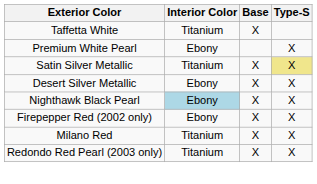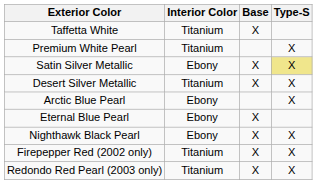 <table class="wikitable" Style="text-align:center">
 <tr>
 <th>Exterior Color</th>
 <th>Interior Color</th>
 <th>Base</th>
 <th>Type-S</th>
 </tr>
 <tr>
 <td>Taffetta White</td>
 <td>Titanium</td>
 <td>X</td>
 <td></td>
 </tr>
 <tr>
 <td>Premium White Pearl</td>
+<td>Titanium</td>
+<td></td>
+<td>X</td>
+</tr>
+<tr>
+<td>Satin Silver Metallic</td>
+<td>Ebony</td>
+<td>X</td>
+<td style="background: khaki;">X</td>
+</tr>
+<tr>
+<td>Desert Silver Metallic</td>
+<td>Titanium</td>
+<td>X</td>
+<td>X</td>
+</tr>
+<tr>
+<td>Arctic Blue Pearl</td>
 <td>Ebony</td>
 <td></td>
 <td>X</td>
 </tr>
 <tr>
-<td>Satin Silver Metallic</td>
-<td>Titanium</td>
+<td>Eternal Blue Pearl</td>
+<td>Ebony</td>
 <td>X</td>
-<td style="background: khaki;">X</td>
+<td></td>
 </tr>
 <tr>
-<td>Desert Silver Metallic</td>
+<td>Nighthawk Black Pearl</td>
 <td>Ebony</td>
 <td>X</td>
 <td>X</td>
 </tr>
 <tr>
-<td>Nighthawk Black Pearl</td>
-<td style="background: lightblue;">Ebony</td>
-<td>X</td>
-<td>X</td>
-</tr>
-<tr>
 <td>Firepepper Red (2002 only)</td>
-<td>Ebony</td>
-<td>X</td>
-<td>X</td>
-</tr>
-<tr>
-<td>Milano Red</td>
 <td>Titanium</td>
 <td>X</td>
 <td>X</td>
 </tr>
 <tr>
 <td>Redondo Red Pearl (2003 only)</td>
 <td>Titanium</td>
 <td>X</td>
 <td>X</td>
 </tr>
 </table>
